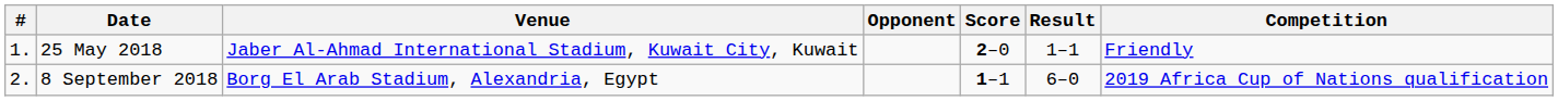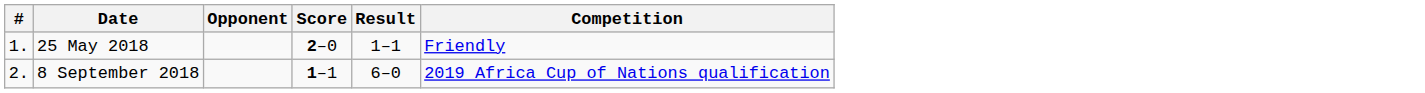 <table class="wikitable">
 <tr>
 <th>#</th>
 <th>Date</th>
-<th>Venue</th>
 <th>Opponent</th>
 <th>Score</th>
 <th>Result</th>
 <th>Competition</th>
 </tr>
 <tr>
 <td>1.</td>
 <td>25 May 2018</td>
-<td><a href='#'>Jaber Al-Ahmad International Stadium</a>, <a href='#'>Kuwait City</a>, Kuwait</td>
 <td></td>
 <td align=center><strong>2</strong>–0</td>
 <td align=center>1–1</td>
 <td><a href='#'>Friendly</a></td>
 </tr>
 <tr>
 <td>2.</td>
 <td>8 September 2018</td>
-<td><a href='#'>Borg El Arab Stadium</a>, <a href='#'>Alexandria</a>, Egypt</td>
 <td></td>
 <td align=center><strong>1</strong>–1</td>
 <td align="center">6–0</td>
 <td><a href='#'>2019 Africa Cup of Nations qualification</a></td>
 </tr>
 </table>
